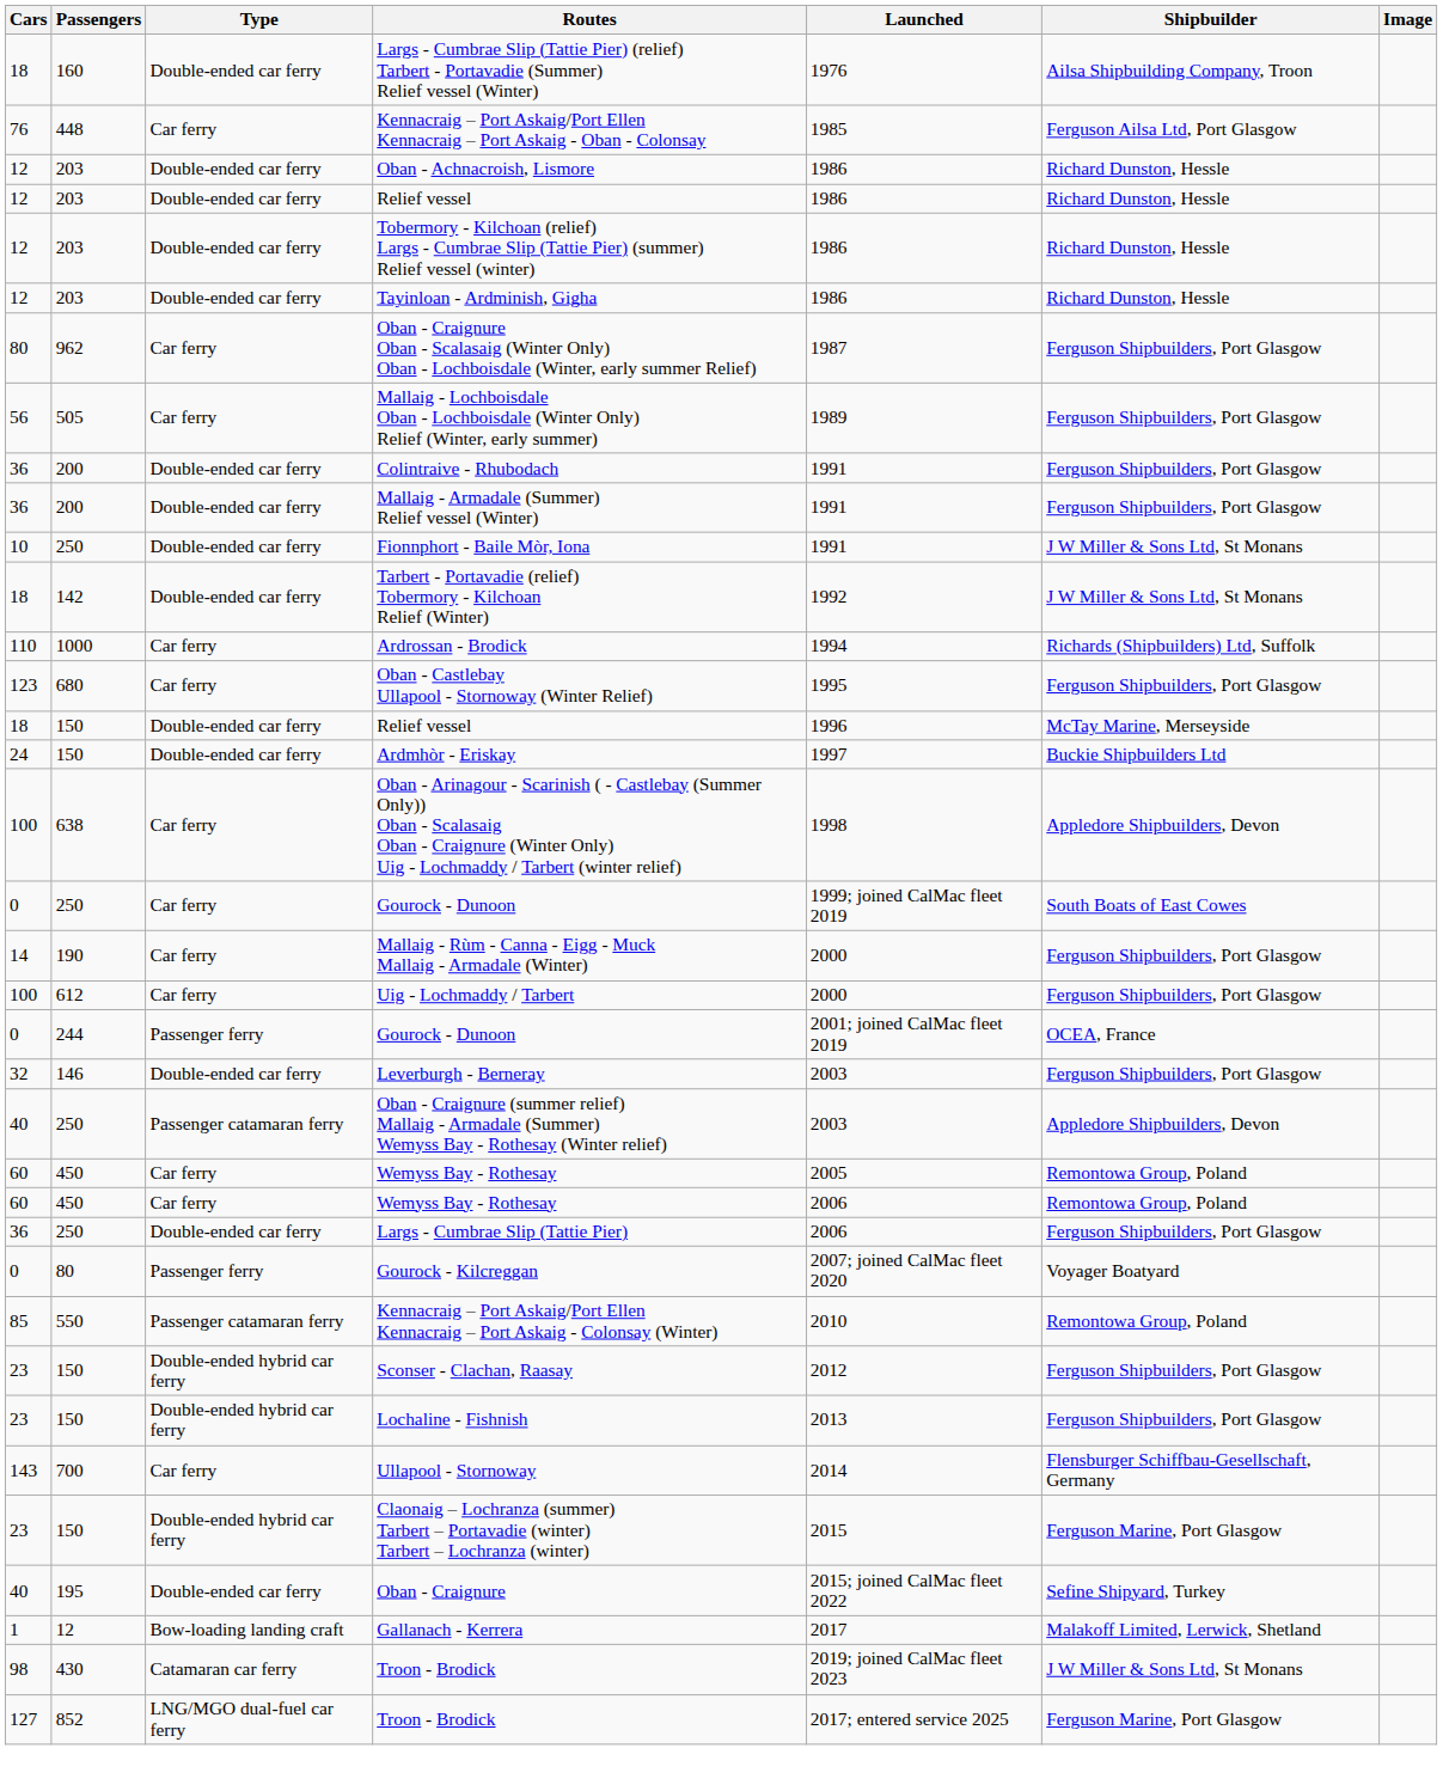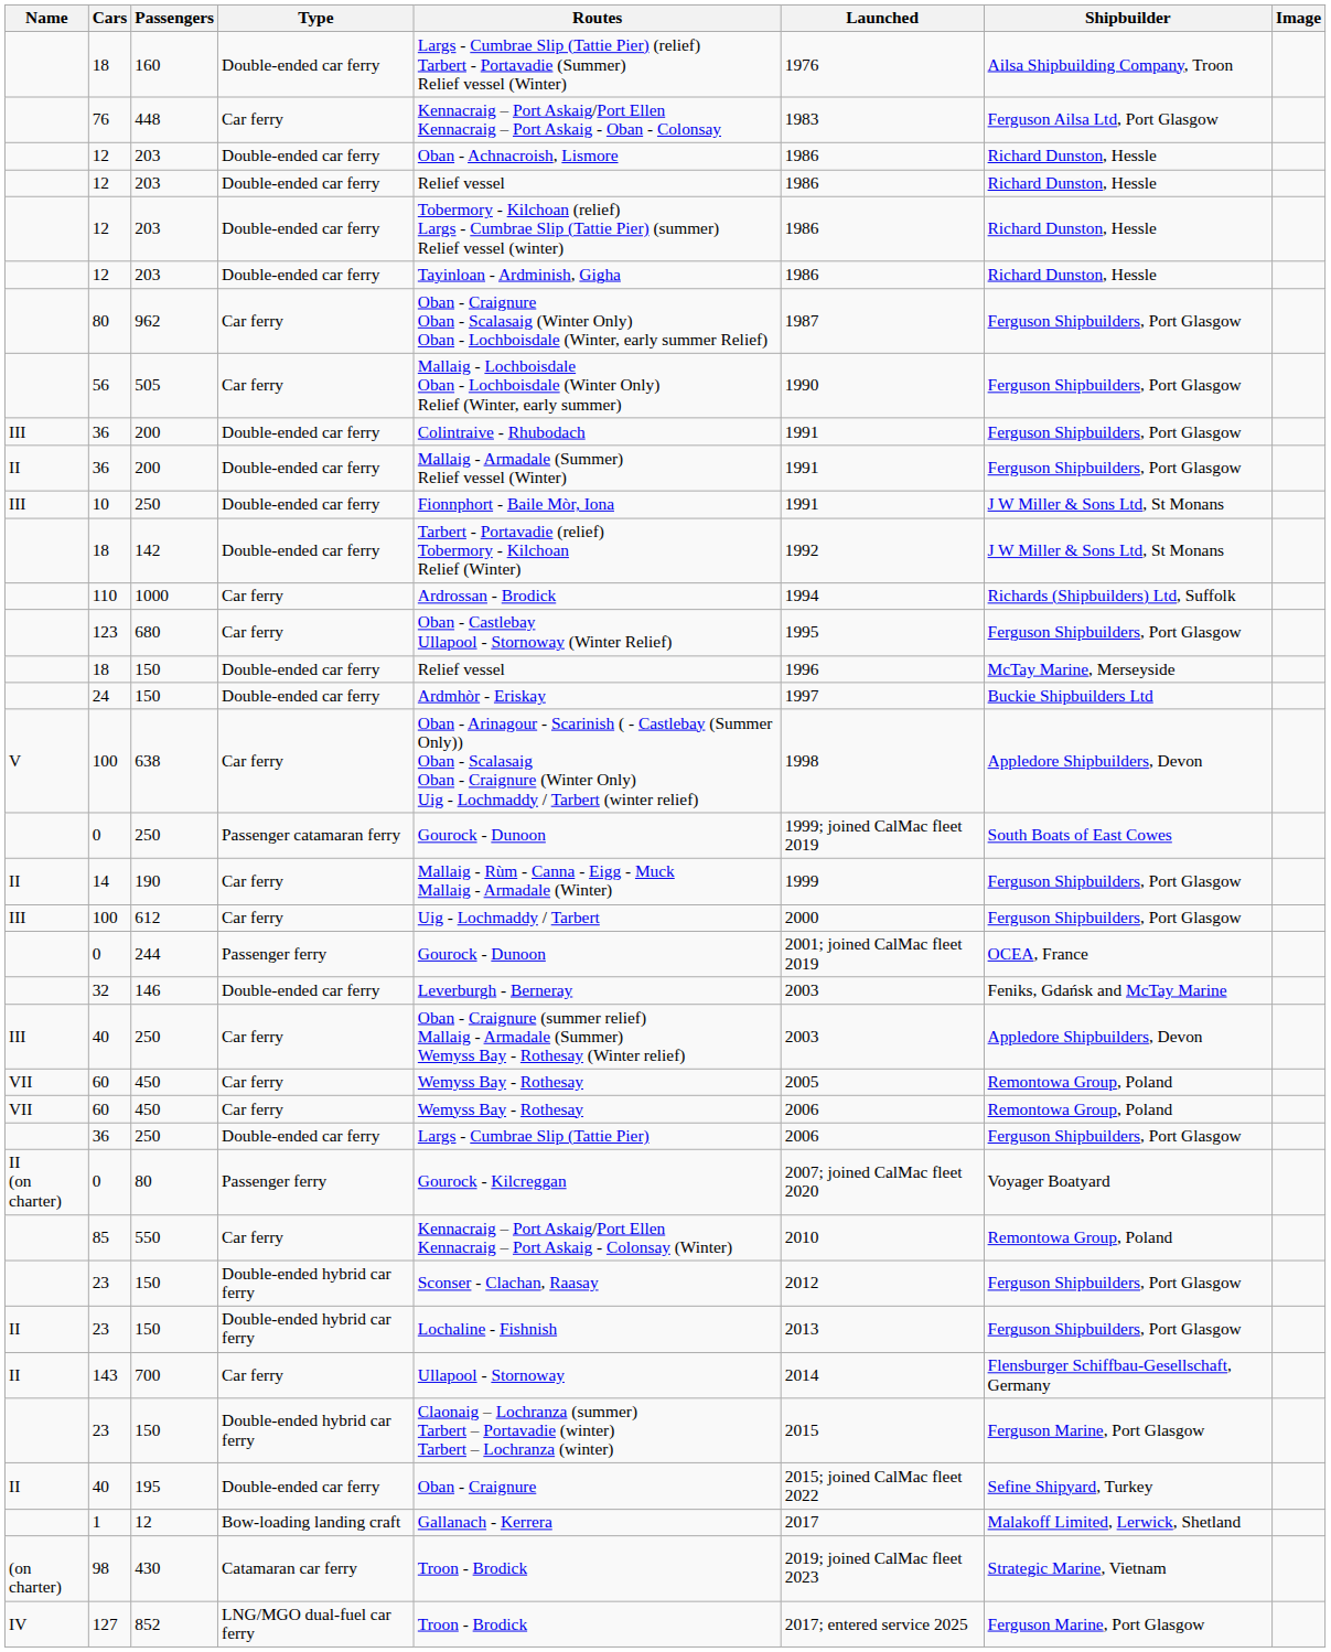 <table class="wikitable sortable">
 <tr>
+<th>Name</th>
 <th>Cars</th>
 <th>Passengers</th>
 <th>Type</th>
 <th>Routes</th>
 <th>Launched</th>
 <th>Shipbuilder</th>
 <th>Image</th>
 </tr>
 <tr>
+<td></td>
 <td>18</td>
 <td>160</td>
 <td>Double-ended car ferry</td>
 <td><a href='#'>Largs</a> - <a href='#'>Cumbrae Slip (Tattie Pier)</a> (relief)<br><a href='#'>Tarbert</a> - <a href='#'>Portavadie</a> (Summer)<br>Relief vessel (Winter)</td>
 <td>1976</td>
 <td><a href='#'>Ailsa Shipbuilding Company</a>, Troon</td>
 <td></td>
 </tr>
 <tr>
+<td></td>
 <td>76</td>
 <td>448</td>
 <td>Car ferry</td>
 <td><a href='#'>Kennacraig</a> – <a href='#'>Port Askaig</a>/<a href='#'>Port Ellen</a><br><a href='#'>Kennacraig</a> – <a href='#'>Port Askaig</a> - <a href='#'>Oban</a> - <a href='#'>Colonsay</a></td>
-<td>1985</td>
+<td>1983</td>
 <td><a href='#'>Ferguson Ailsa Ltd</a>, Port Glasgow</td>
 <td></td>
 </tr>
 <tr>
+<td></td>
 <td>12</td>
 <td>203</td>
 <td>Double-ended car ferry</td>
 <td><a href='#'>Oban</a> - <a href='#'>Achnacroish</a>, <a href='#'>Lismore</a></td>
 <td>1986</td>
 <td><a href='#'>Richard Dunston</a>, Hessle</td>
 <td></td>
 </tr>
 <tr>
+<td></td>
 <td>12</td>
 <td>203</td>
 <td>Double-ended car ferry</td>
 <td>Relief vessel</td>
 <td>1986</td>
 <td><a href='#'>Richard Dunston</a>, Hessle</td>
 <td></td>
 </tr>
 <tr>
+<td></td>
 <td>12</td>
 <td>203</td>
 <td>Double-ended car ferry</td>
 <td><a href='#'>Tobermory</a> - <a href='#'>Kilchoan</a> (relief)<br><a href='#'>Largs</a> - <a href='#'>Cumbrae Slip (Tattie Pier)</a> (summer)<br>Relief vessel (winter)</td>
 <td>1986</td>
 <td><a href='#'>Richard Dunston</a>, Hessle</td>
 <td></td>
 </tr>
 <tr>
+<td></td>
 <td>12</td>
 <td>203</td>
 <td>Double-ended car ferry</td>
 <td><a href='#'>Tayinloan</a> - <a href='#'>Ardminish</a>, <a href='#'>Gigha</a></td>
 <td>1986</td>
 <td><a href='#'>Richard Dunston</a>, Hessle</td>
 <td></td>
 </tr>
 <tr>
+<td></td>
 <td>80</td>
 <td>962</td>
 <td>Car ferry</td>
 <td><a href='#'>Oban</a> - <a href='#'>Craignure</a><br><a href='#'>Oban</a> - <a href='#'>Scalasaig</a> (Winter Only)<br><a href='#'>Oban</a> - <a href='#'>Lochboisdale</a> (Winter, early summer Relief)</td>
 <td>1987</td>
 <td><a href='#'>Ferguson Shipbuilders</a>, Port Glasgow</td>
 <td></td>
 </tr>
 <tr>
+<td></td>
 <td>56</td>
 <td>505</td>
 <td>Car ferry</td>
 <td><a href='#'>Mallaig</a> - <a href='#'>Lochboisdale</a><br><a href='#'>Oban</a> - <a href='#'>Lochboisdale</a> (Winter Only)<br>Relief (Winter, early summer)</td>
-<td>1989</td>
+<td>1990</td>
 <td><a href='#'>Ferguson Shipbuilders</a>, Port Glasgow</td>
 <td></td>
 </tr>
 <tr>
+<td> III</td>
 <td>36</td>
 <td>200</td>
 <td>Double-ended car ferry</td>
 <td><a href='#'>Colintraive</a> - <a href='#'>Rhubodach</a></td>
 <td>1991</td>
 <td><a href='#'>Ferguson Shipbuilders</a>, Port Glasgow</td>
 <td></td>
 </tr>
 <tr>
+<td> II</td>
 <td>36</td>
 <td>200</td>
 <td>Double-ended car ferry</td>
 <td><a href='#'>Mallaig</a> - <a href='#'>Armadale</a> (Summer) <br>Relief vessel (Winter)</td>
 <td>1991</td>
 <td><a href='#'>Ferguson Shipbuilders</a>, Port Glasgow</td>
 <td></td>
 </tr>
 <tr>
+<td> III</td>
 <td>10</td>
 <td>250</td>
 <td>Double-ended car ferry</td>
 <td><a href='#'>Fionnphort</a> - <a href='#'>Baile Mòr, Iona</a></td>
 <td>1991</td>
 <td><a href='#'>J W Miller & Sons Ltd</a>, St Monans</td>
 <td></td>
 </tr>
 <tr>
+<td></td>
 <td>18</td>
 <td>142</td>
 <td>Double-ended car ferry</td>
 <td><a href='#'>Tarbert</a> - <a href='#'>Portavadie</a> (relief)<br><a href='#'>Tobermory</a> - <a href='#'>Kilchoan</a> <br>Relief (Winter)</td>
 <td>1992</td>
 <td><a href='#'>J W Miller & Sons Ltd</a>, St Monans</td>
 <td></td>
 </tr>
 <tr>
+<td></td>
 <td>110</td>
 <td>1000</td>
 <td>Car ferry</td>
 <td><a href='#'>Ardrossan</a> - <a href='#'>Brodick</a></td>
 <td>1994</td>
 <td><a href='#'>Richards (Shipbuilders) Ltd</a>, Suffolk</td>
 <td></td>
 </tr>
 <tr>
+<td></td>
 <td>123</td>
 <td>680</td>
 <td>Car ferry</td>
 <td><a href='#'>Oban</a> - <a href='#'>Castlebay</a><br><a href='#'>Ullapool</a> - <a href='#'>Stornoway</a> (Winter Relief)</td>
 <td>1995</td>
 <td><a href='#'>Ferguson Shipbuilders</a>, Port Glasgow</td>
 <td></td>
 </tr>
 <tr>
+<td></td>
 <td>18</td>
 <td>150</td>
 <td>Double-ended car ferry</td>
 <td>Relief vessel</td>
 <td>1996</td>
 <td><a href='#'>McTay Marine</a>, Merseyside</td>
 <td></td>
 </tr>
 <tr>
+<td></td>
 <td>24</td>
 <td>150</td>
 <td>Double-ended car ferry</td>
 <td><a href='#'>Ardmhòr</a> - <a href='#'>Eriskay</a></td>
 <td>1997</td>
 <td><a href='#'>Buckie Shipbuilders Ltd</a></td>
 <td></td>
 </tr>
 <tr>
+<td> V</td>
 <td>100</td>
 <td>638</td>
 <td>Car ferry</td>
 <td><a href='#'>Oban</a> - <a href='#'>Arinagour</a> - <a href='#'>Scarinish</a> ( - <a href='#'>Castlebay</a> (Summer Only))<br><a href='#'>Oban</a> - <a href='#'>Scalasaig</a><br><a href='#'>Oban</a> - <a href='#'>Craignure</a> (Winter Only)<br><a href='#'>Uig</a> - <a href='#'>Lochmaddy</a> / <a href='#'>Tarbert</a> (winter relief)</td>
 <td>1998</td>
 <td><a href='#'>Appledore Shipbuilders</a>, Devon</td>
 <td></td>
 </tr>
 <tr>
+<td></td>
 <td>0</td>
 <td>250</td>
-<td>Car ferry</td>
+<td>Passenger catamaran ferry</td>
 <td><a href='#'>Gourock</a> - <a href='#'>Dunoon</a></td>
 <td>1999; joined CalMac fleet 2019</td>
 <td><a href='#'>South Boats of East Cowes</a></td>
 <td></td>
 </tr>
 <tr>
+<td> II</td>
 <td>14</td>
 <td>190</td>
 <td>Car ferry</td>
 <td><a href='#'>Mallaig</a> - <a href='#'>Rùm</a> - <a href='#'>Canna</a> - <a href='#'>Eigg</a> - <a href='#'>Muck</a><br><a href='#'>Mallaig</a> - <a href='#'>Armadale</a> (Winter)</td>
-<td>2000</td>
+<td>1999</td>
 <td><a href='#'>Ferguson Shipbuilders</a>, Port Glasgow</td>
 <td></td>
 </tr>
 <tr>
+<td> III</td>
 <td>100</td>
 <td>612</td>
 <td>Car ferry</td>
 <td><a href='#'>Uig</a> - <a href='#'>Lochmaddy</a> / <a href='#'>Tarbert</a></td>
 <td>2000</td>
 <td><a href='#'>Ferguson Shipbuilders</a>, Port Glasgow</td>
 <td></td>
 </tr>
 <tr>
+<td></td>
 <td>0</td>
 <td>244</td>
 <td>Passenger ferry</td>
 <td><a href='#'>Gourock</a> - <a href='#'>Dunoon</a></td>
 <td>2001; joined CalMac fleet 2019</td>
 <td><a href='#'>OCEA</a>, France</td>
 <td></td>
 </tr>
 <tr>
+<td></td>
 <td>32</td>
 <td>146</td>
 <td>Double-ended car ferry</td>
 <td><a href='#'>Leverburgh</a> - <a href='#'>Berneray</a></td>
 <td>2003</td>
-<td><a href='#'>Ferguson Shipbuilders</a>, Port Glasgow</td>
+<td>Feniks, Gdańsk and <a href='#'>McTay Marine</a></td>
 <td></td>
 </tr>
 <tr>
+<td> III</td>
 <td>40</td>
 <td>250</td>
-<td>Passenger catamaran ferry</td>
+<td>Car ferry</td>
 <td><a href='#'>Oban</a> - <a href='#'>Craignure</a> (summer relief)<br><a href='#'>Mallaig</a> - <a href='#'>Armadale</a> (Summer)<br><a href='#'>Wemyss Bay</a> - <a href='#'>Rothesay</a> (Winter relief)</td>
 <td>2003</td>
 <td><a href='#'>Appledore Shipbuilders</a>, Devon</td>
 <td></td>
 </tr>
 <tr>
+<td> VII</td>
 <td>60</td>
 <td>450</td>
 <td>Car ferry</td>
 <td><a href='#'>Wemyss Bay</a> - <a href='#'>Rothesay</a></td>
 <td>2005</td>
 <td><a href='#'>Remontowa Group</a>, Poland</td>
 <td></td>
 </tr>
 <tr>
+<td> VII</td>
 <td>60</td>
 <td>450</td>
 <td>Car ferry</td>
 <td><a href='#'>Wemyss Bay</a> - <a href='#'>Rothesay</a></td>
 <td>2006</td>
 <td><a href='#'>Remontowa Group</a>, Poland</td>
 <td></td>
 </tr>
 <tr>
+<td></td>
 <td>36</td>
 <td>250</td>
 <td>Double-ended car ferry</td>
 <td><a href='#'>Largs</a> - <a href='#'>Cumbrae Slip (Tattie Pier)</a></td>
 <td>2006</td>
 <td><a href='#'>Ferguson Shipbuilders</a>, Port Glasgow</td>
 <td></td>
 </tr>
 <tr>
+<td> II<br>(on charter)</td>
 <td>0</td>
 <td>80</td>
 <td>Passenger ferry</td>
 <td><a href='#'>Gourock</a> - <a href='#'>Kilcreggan</a></td>
 <td>2007; joined CalMac fleet 2020</td>
 <td>Voyager Boatyard</td>
 <td></td>
 </tr>
 <tr>
+<td></td>
 <td>85</td>
 <td>550</td>
-<td>Passenger catamaran ferry</td>
+<td>Car ferry</td>
 <td><a href='#'>Kennacraig</a> – <a href='#'>Port Askaig</a>/<a href='#'>Port Ellen</a><br><a href='#'>Kennacraig</a> – <a href='#'>Port Askaig</a> - <a href='#'>Colonsay</a> (Winter)</td>
 <td>2010</td>
 <td><a href='#'>Remontowa Group</a>, Poland</td>
 <td></td>
 </tr>
 <tr>
+<td></td>
 <td>23</td>
 <td>150</td>
 <td>Double-ended hybrid car ferry</td>
 <td><a href='#'>Sconser</a> - <a href='#'>Clachan</a>, <a href='#'>Raasay</a></td>
 <td>2012</td>
 <td><a href='#'>Ferguson Shipbuilders</a>, Port Glasgow</td>
 <td></td>
 </tr>
 <tr>
+<td> II</td>
 <td>23</td>
 <td>150</td>
 <td>Double-ended hybrid car ferry</td>
 <td><a href='#'>Lochaline</a> - <a href='#'>Fishnish</a></td>
 <td>2013</td>
 <td><a href='#'>Ferguson Shipbuilders</a>, Port Glasgow</td>
 <td></td>
 </tr>
 <tr>
+<td> II</td>
 <td>143</td>
 <td>700</td>
 <td>Car ferry</td>
 <td><a href='#'>Ullapool</a> - <a href='#'>Stornoway</a></td>
 <td>2014</td>
 <td><a href='#'>Flensburger Schiffbau-Gesellschaft</a>, Germany</td>
 <td></td>
 </tr>
 <tr>
+<td></td>
 <td>23</td>
 <td>150</td>
 <td>Double-ended hybrid car ferry</td>
 <td><a href='#'>Claonaig</a> – <a href='#'>Lochranza</a> (summer)<br><a href='#'>Tarbert</a> – <a href='#'>Portavadie</a> (winter)<br><a href='#'>Tarbert</a> – <a href='#'>Lochranza</a> (winter)</td>
 <td>2015</td>
 <td><a href='#'>Ferguson Marine</a>, Port Glasgow</td>
 <td></td>
 </tr>
 <tr>
+<td> II</td>
 <td>40</td>
 <td>195</td>
 <td>Double-ended car ferry</td>
 <td><a href='#'>Oban</a> - <a href='#'>Craignure</a></td>
 <td>2015; joined CalMac fleet 2022</td>
 <td><a href='#'>Sefine Shipyard</a>, Turkey</td>
 <td></td>
 </tr>
 <tr>
+<td></td>
 <td>1</td>
 <td>12</td>
 <td>Bow-loading landing craft</td>
 <td><a href='#'>Gallanach</a> - <a href='#'>Kerrera</a></td>
 <td>2017</td>
 <td><a href='#'>Malakoff Limited</a>, <a href='#'>Lerwick</a>, Shetland</td>
 <td></td>
 </tr>
 <tr>
+<td><br>(on charter)</td>
 <td>98</td>
 <td>430</td>
 <td>Catamaran car ferry</td>
 <td><a href='#'>Troon</a> - <a href='#'>Brodick</a></td>
 <td>2019; joined CalMac fleet 2023</td>
-<td><a href='#'>J W Miller & Sons Ltd</a>, St Monans</td>
+<td><a href='#'>Strategic Marine</a>, Vietnam</td>
 <td></td>
 </tr>
 <tr>
+<td> IV</td>
 <td>127</td>
 <td>852</td>
 <td>LNG/MGO dual-fuel car ferry</td>
 <td><a href='#'>Troon</a> - <a href='#'>Brodick</a></td>
 <td>2017; entered service 2025</td>
 <td><a href='#'>Ferguson Marine</a>, Port Glasgow</td>
 <td></td>
 </tr>
 </table>
